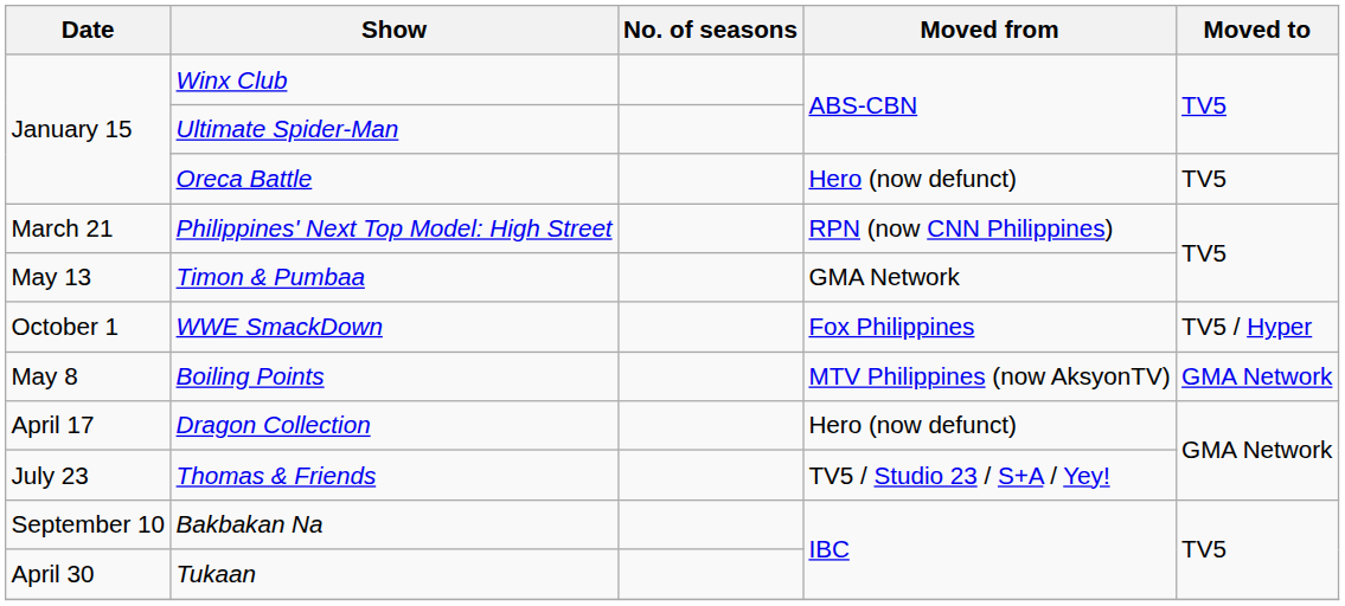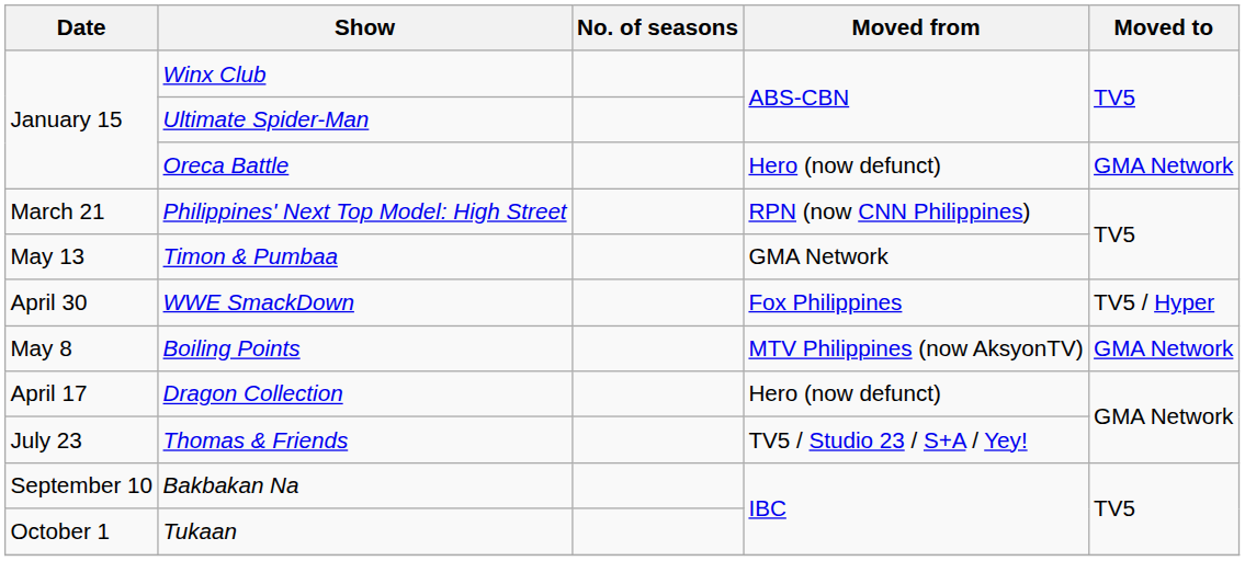 <table class="wikitable" style="text-align:left; line-height:25px; width:auto;">
 <tr>
 <th>Date</th>
 <th>Show</th>
 <th>No. of seasons</th>
 <th>Moved from</th>
 <th>Moved to</th>
 </tr>
 <tr>
 <td rowspan="3">January 15</td>
 <td><em><a href='#'>Winx Club</a></em></td>
 <td></td>
 <td rowspan="2"><a href='#'>ABS-CBN</a></td>
 <td rowspan="2"><a href='#'>TV5</a></td>
 </tr>
 <tr>
 <td><em><a href='#'>Ultimate Spider-Man</a></em></td>
 <td></td>
 </tr>
 <tr>
 <td><em><a href='#'>Oreca Battle</a></em></td>
 <td></td>
 <td><a href='#'>Hero</a> (now defunct)</td>
-<td>TV5</td>
+<td><a href='#'>GMA Network</a></td>
 </tr>
 <tr>
 <td>March 21</td>
 <td><em><a href='#'>Philippines' Next Top Model: High Street</a></em></td>
 <td></td>
 <td><a href='#'>RPN</a> (now <a href='#'>CNN Philippines</a>)</td>
 <td rowspan="2">TV5</td>
 </tr>
 <tr>
 <td>May 13</td>
 <td><em><a href='#'>Timon & Pumbaa</a></em></td>
 <td></td>
 <td>GMA Network</td>
 </tr>
 <tr>
-<td>October 1</td>
+<td>April 30</td>
 <td><em><a href='#'>WWE SmackDown</a></em></td>
 <td></td>
 <td><a href='#'>Fox Philippines</a></td>
 <td>TV5 / <a href='#'>Hyper</a></td>
 </tr>
 <tr>
 <td>May 8</td>
 <td><em><a href='#'>Boiling Points</a></em></td>
 <td></td>
 <td><a href='#'>MTV Philippines</a> (now AksyonTV)</td>
 <td><a href='#'>GMA Network</a></td>
 </tr>
 <tr>
 <td>April 17</td>
 <td><em><a href='#'>Dragon Collection</a></em></td>
 <td></td>
 <td>Hero (now defunct)</td>
 <td rowspan="2">GMA Network</td>
 </tr>
 <tr>
 <td>July 23</td>
 <td><em><a href='#'>Thomas & Friends</a></em></td>
 <td></td>
 <td>TV5 / <a href='#'>Studio 23</a> / <a href='#'>S+A</a> / <a href='#'>Yey!</a></td>
 </tr>
 <tr>
 <td>September 10</td>
 <td><em>Bakbakan Na</em></td>
 <td></td>
 <td rowspan="2"><a href='#'>IBC</a></td>
 <td rowspan="2">TV5</td>
 </tr>
 <tr>
-<td>April 30</td>
+<td>October 1</td>
 <td><em>Tukaan</em></td>
 <td></td>
 </tr>
 <tr>
 </tr>
 </table>
